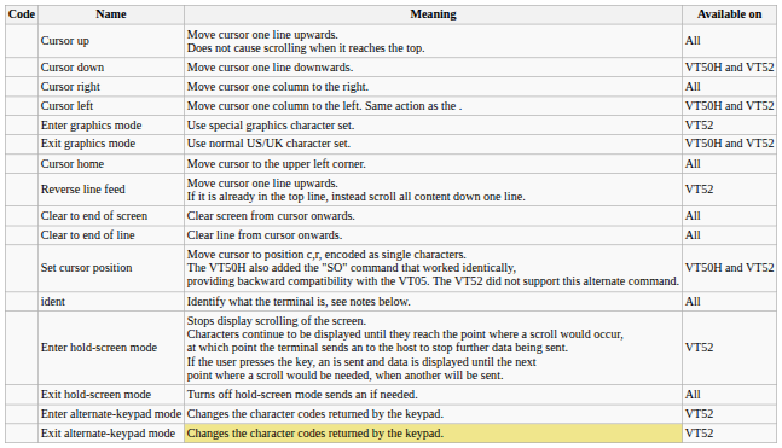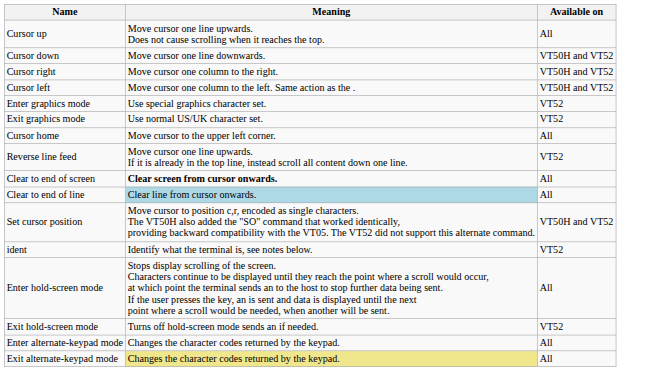 <table class="wikitable">
 <tr>
-<th>Code</th>
 <th>Name</th>
 <th>Meaning</th>
 <th>Available on</th>
 </tr>
 <tr>
-<td></td>
 <td>Cursor up</td>
 <td>Move cursor one line upwards.<br>Does not cause scrolling when it reaches the top.</td>
 <td>All</td>
 </tr>
 <tr>
-<td></td>
 <td>Cursor down</td>
 <td>Move cursor one line downwards.</td>
 <td>VT50H and VT52</td>
 </tr>
 <tr>
-<td></td>
 <td>Cursor right</td>
 <td>Move cursor one column to the right.</td>
-<td>All</td>
+<td>VT50H and VT52</td>
 </tr>
 <tr>
-<td></td>
 <td>Cursor left</td>
 <td>Move cursor one column to the left. Same action as the .</td>
 <td>VT50H and VT52</td>
 </tr>
 <tr>
-<td></td>
 <td>Enter graphics mode</td>
 <td>Use special graphics character set.</td>
 <td>VT52</td>
 </tr>
 <tr>
-<td></td>
 <td>Exit graphics mode</td>
 <td>Use normal US/UK character set.</td>
-<td>VT50H and VT52</td>
+<td>VT52</td>
 </tr>
 <tr>
-<td></td>
 <td>Cursor home</td>
 <td>Move cursor to the upper left corner.</td>
 <td>All</td>
 </tr>
 <tr>
-<td></td>
 <td>Reverse line feed</td>
 <td>Move cursor one line upwards.<br>If it is already in the top line, instead scroll all content down one line.</td>
 <td>VT52</td>
 </tr>
 <tr>
-<td></td>
 <td>Clear to end of screen</td>
-<td>Clear screen from cursor onwards.</td>
+<td><strong>Clear screen from cursor onwards.</strong></td>
 <td>All</td>
 </tr>
 <tr>
-<td></td>
 <td>Clear to end of line</td>
-<td>Clear line from cursor onwards.</td>
+<td style="background: lightblue;">Clear line from cursor onwards.</td>
 <td>All</td>
 </tr>
 <tr>
-<td></td>
 <td>Set cursor position</td>
 <td>Move cursor to position c,r, encoded as single characters.<br>The VT50H also added the "SO" command that worked identically,<br>providing backward compatibility with the VT05. The VT52 did not support this alternate command.</td>
 <td>VT50H and VT52</td>
 </tr>
 <tr>
-<td></td>
 <td>ident</td>
 <td>Identify what the terminal is, see notes below.</td>
+<td>VT52</td>
+</tr>
+<tr>
+<td>Enter hold-screen mode</td>
+<td>Stops display scrolling of the screen.<br>Characters continue to be displayed until they reach the point where a scroll would occur,<br>at which point the terminal sends an  to the host to stop further data being sent.<br>If the user presses the  key, an  is sent and data is displayed until the next<br>point where a scroll would be needed, when another  will be sent.</td>
 <td>All</td>
 </tr>
 <tr>
-<td></td>
-<td>Enter hold-screen mode</td>
-<td>Stops display scrolling of the screen.<br>Characters continue to be displayed until they reach the point where a scroll would occur,<br>at which point the terminal sends an  to the host to stop further data being sent.<br>If the user presses the  key, an  is sent and data is displayed until the next<br>point where a scroll would be needed, when another  will be sent.</td>
+<td>Exit hold-screen mode</td>
+<td>Turns off hold-screen mode sends an  if needed.</td>
 <td>VT52</td>
 </tr>
 <tr>
-<td></td>
-<td>Exit hold-screen mode</td>
-<td>Turns off hold-screen mode sends an  if needed.</td>
+<td>Enter alternate-keypad mode</td>
+<td>Changes the character codes returned by the keypad.</td>
 <td>All</td>
 </tr>
 <tr>
-<td></td>
-<td>Enter alternate-keypad mode</td>
-<td>Changes the character codes returned by the keypad.</td>
-<td>VT52</td>
-</tr>
-<tr>
-<td></td>
 <td>Exit alternate-keypad mode</td>
 <td style="background: khaki;">Changes the character codes returned by the keypad.</td>
-<td>VT52</td>
+<td>All</td>
 </tr>
 </table>
